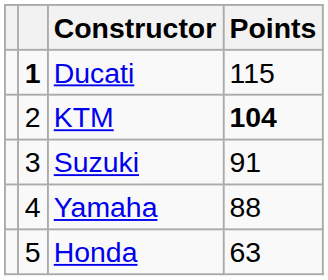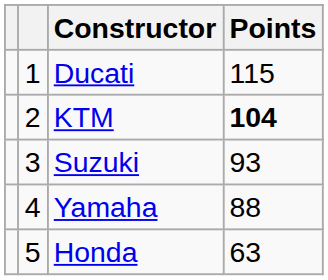 <table class="wikitable" style="font-size: 95%;">
 <tr>
 <th></th>
 <th></th>
 <th>Constructor</th>
 <th>Points</th>
 </tr>
 <tr>
 <td></td>
-<td align=center><strong>1</strong></td>
+<td align=center>1</td>
 <td> <a href='#'>Ducati</a></td>
 <td align=left>115</td>
 </tr>
 <tr>
 <td></td>
 <td align=center>2</td>
 <td> <a href='#'>KTM</a></td>
 <td align=left><strong>104</strong></td>
 </tr>
 <tr>
 <td></td>
 <td align=center>3</td>
 <td> <a href='#'>Suzuki</a></td>
-<td align=left>91</td>
+<td align=left>93</td>
 </tr>
 <tr>
 <td></td>
 <td align=center>4</td>
 <td> <a href='#'>Yamaha</a></td>
 <td align=left>88</td>
 </tr>
 <tr>
 <td></td>
 <td align=center>5</td>
 <td> <a href='#'>Honda</a></td>
 <td align=left>63</td>
 </tr>
 </table>
